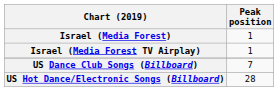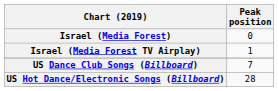 <table class="wikitable sortable plainrowheaders" style="text-align:center">
 <tr>
 <th scope="col">Chart (2019)</th>
 <th scope="col">Peak<br> position</th>
 </tr>
 <tr>
 <th scope="row">Israel (<a href='#'>Media Forest</a>)</th>
-<td>1</td>
+<td>0</td>
 </tr>
 <tr>
 <th scope="row">Israel (<a href='#'>Media Forest</a> TV Airplay)</th>
 <td>1</td>
 </tr>
 <tr>
 </tr>
 <tr>
 <th scope="row">US <a href='#'>Dance Club Songs</a> (<em><a href='#'>Billboard</a></em>)</th>
 <td>7</td>
 </tr>
 <tr>
 <th scope="row">US <a href='#'>Hot Dance/Electronic Songs</a> (<em><a href='#'>Billboard</a></em>)</th>
 <td>28</td>
 </tr>
 </table>
